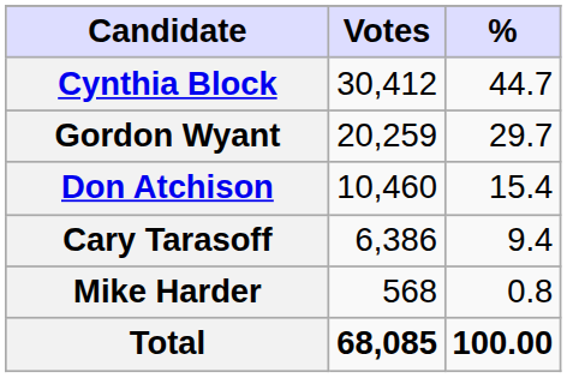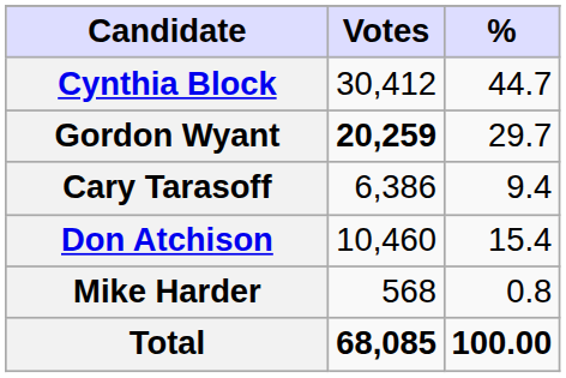 <table class="wikitable sortable plainrowheaders">
 <tr style="background-color:#00594E">
 </tr>
 <tr>
 <th scope="col" style="background:#ddf; width:150px;">Candidate</th>
 <th scope="col" style="background:#ddf;">Votes</th>
 <th scope="col" style="background:#ddf;">%</th>
 </tr>
 <tr>
 <th scope="row"><a href='#'>Cynthia Block</a></th>
 <td align="right">30,412</td>
 <td align="right">44.7</td>
 </tr>
 <tr>
 <th scope="row">Gordon Wyant</th>
-<td align="right">20,259</td>
+<td align="right"><strong>20,259</strong></td>
 <td align="right">29.7</td>
+</tr>
+<tr>
+<th scope="row">Cary Tarasoff</th>
+<td align="right">6,386</td>
+<td align="right">9.4</td>
 </tr>
 <tr>
 <th scope="row"><a href='#'>Don Atchison</a></th>
 <td align="right">10,460</td>
 <td align="right">15.4</td>
-</tr>
-<tr>
-<th scope="row">Cary Tarasoff</th>
-<td align="right">6,386</td>
-<td align="right">9.4</td>
 </tr>
 <tr>
 <th scope="row">Mike Harder</th>
 <td align="right">568</td>
 <td align="right">0.8</td>
 </tr>
 <tr>
 <th scope="row"><strong>Total</strong></th>
 <td align="right"><strong>68,085</strong></td>
 <td align="right"><strong>100.00</strong></td>
 </tr>
 </table>
